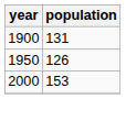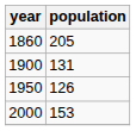 <table class="wikitable">
 <tr>
 <th>year</th>
 <th>population</th>
+</tr>
+<tr>
+<td>1860</td>
+<td>205</td>
 </tr>
 <tr>
 <td>1900</td>
 <td>131</td>
 </tr>
 <tr>
 <td>1950</td>
 <td>126</td>
 </tr>
 <tr>
 <td>2000</td>
 <td>153</td>
 </tr>
 <tr>
 </tr>
 </table>
